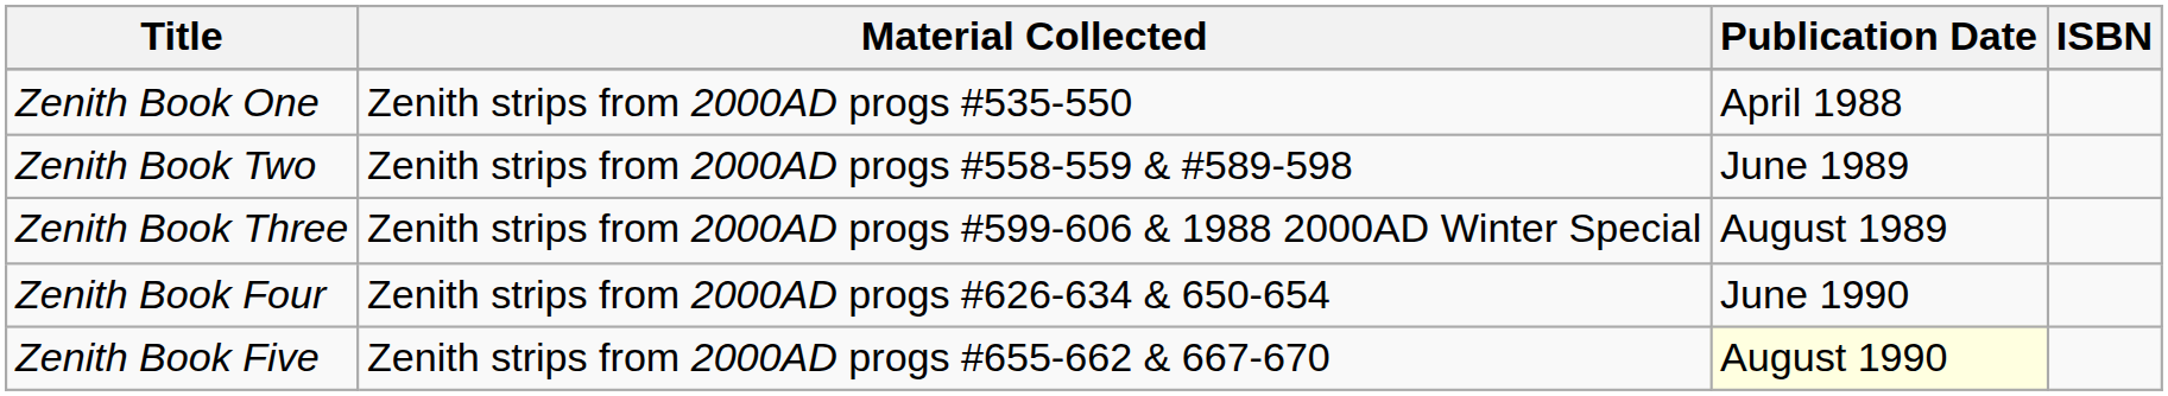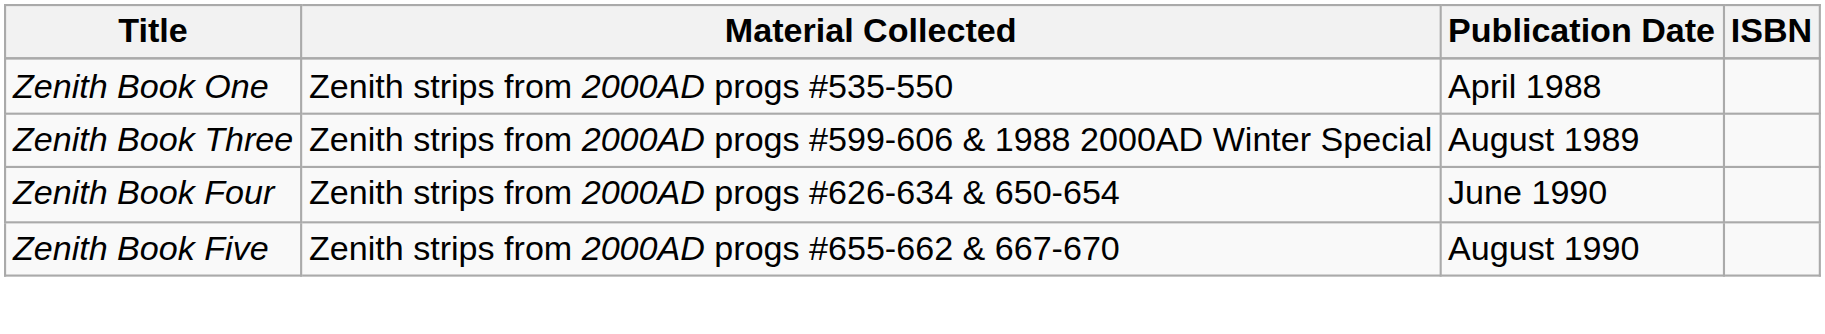 <table class="wikitable">
 <tr>
 <th>Title</th>
 <th>Material Collected</th>
 <th>Publication Date</th>
 <th>ISBN</th>
 </tr>
 <tr>
 </tr>
 <tr>
 <td><em>Zenith Book One</em></td>
 <td>Zenith strips from <em>2000AD</em> progs #535-550</td>
 <td>April 1988</td>
-<td></td>
-</tr>
-<tr>
-<td><em>Zenith Book Two</em></td>
-<td>Zenith strips from <em>2000AD</em> progs #558-559 & #589-598</td>
-<td>June 1989</td>
 <td></td>
 </tr>
 <tr>
 <td><em>Zenith Book Three</em></td>
 <td>Zenith strips from <em>2000AD</em> progs #599-606 & 1988 2000AD Winter Special</td>
 <td>August 1989</td>
 <td></td>
 </tr>
 <tr>
 <td><em>Zenith Book Four</em></td>
 <td>Zenith strips from <em>2000AD</em> progs #626-634 & 650-654</td>
 <td>June 1990</td>
 <td></td>
 </tr>
 <tr>
 <td><em>Zenith Book Five</em></td>
 <td>Zenith strips from <em>2000AD</em> progs #655-662 & 667-670</td>
-<td style="background: lightyellow;">August 1990</td>
+<td>August 1990</td>
 <td></td>
 </tr>
 </table>
